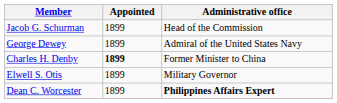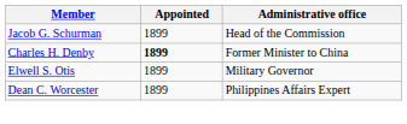 <table class="wikitable" width=60%>
 <tr>
 <th><a href='#'>Member</a></th>
 <th>Appointed</th>
 <th>Administrative office</th>
 </tr>
 <tr>
 <td><a href='#'>Jacob G. Schurman</a></td>
 <td>1899</td>
 <td>Head of the Commission</td>
-</tr>
-<tr>
-<td><a href='#'>George Dewey</a></td>
-<td>1899</td>
-<td>Admiral of the United States Navy</td>
 </tr>
 <tr>
 <td><a href='#'>Charles H. Denby</a></td>
 <td><strong>1899</strong></td>
 <td>Former Minister to China</td>
 </tr>
 <tr>
 <td><a href='#'>Elwell S. Otis</a></td>
 <td>1899</td>
 <td>Military Governor</td>
 </tr>
 <tr>
 <td><a href='#'>Dean C. Worcester</a></td>
 <td>1899</td>
-<td><strong>Philippines Affairs Expert</strong></td>
+<td>Philippines Affairs Expert</td>
 </tr>
 </table>
